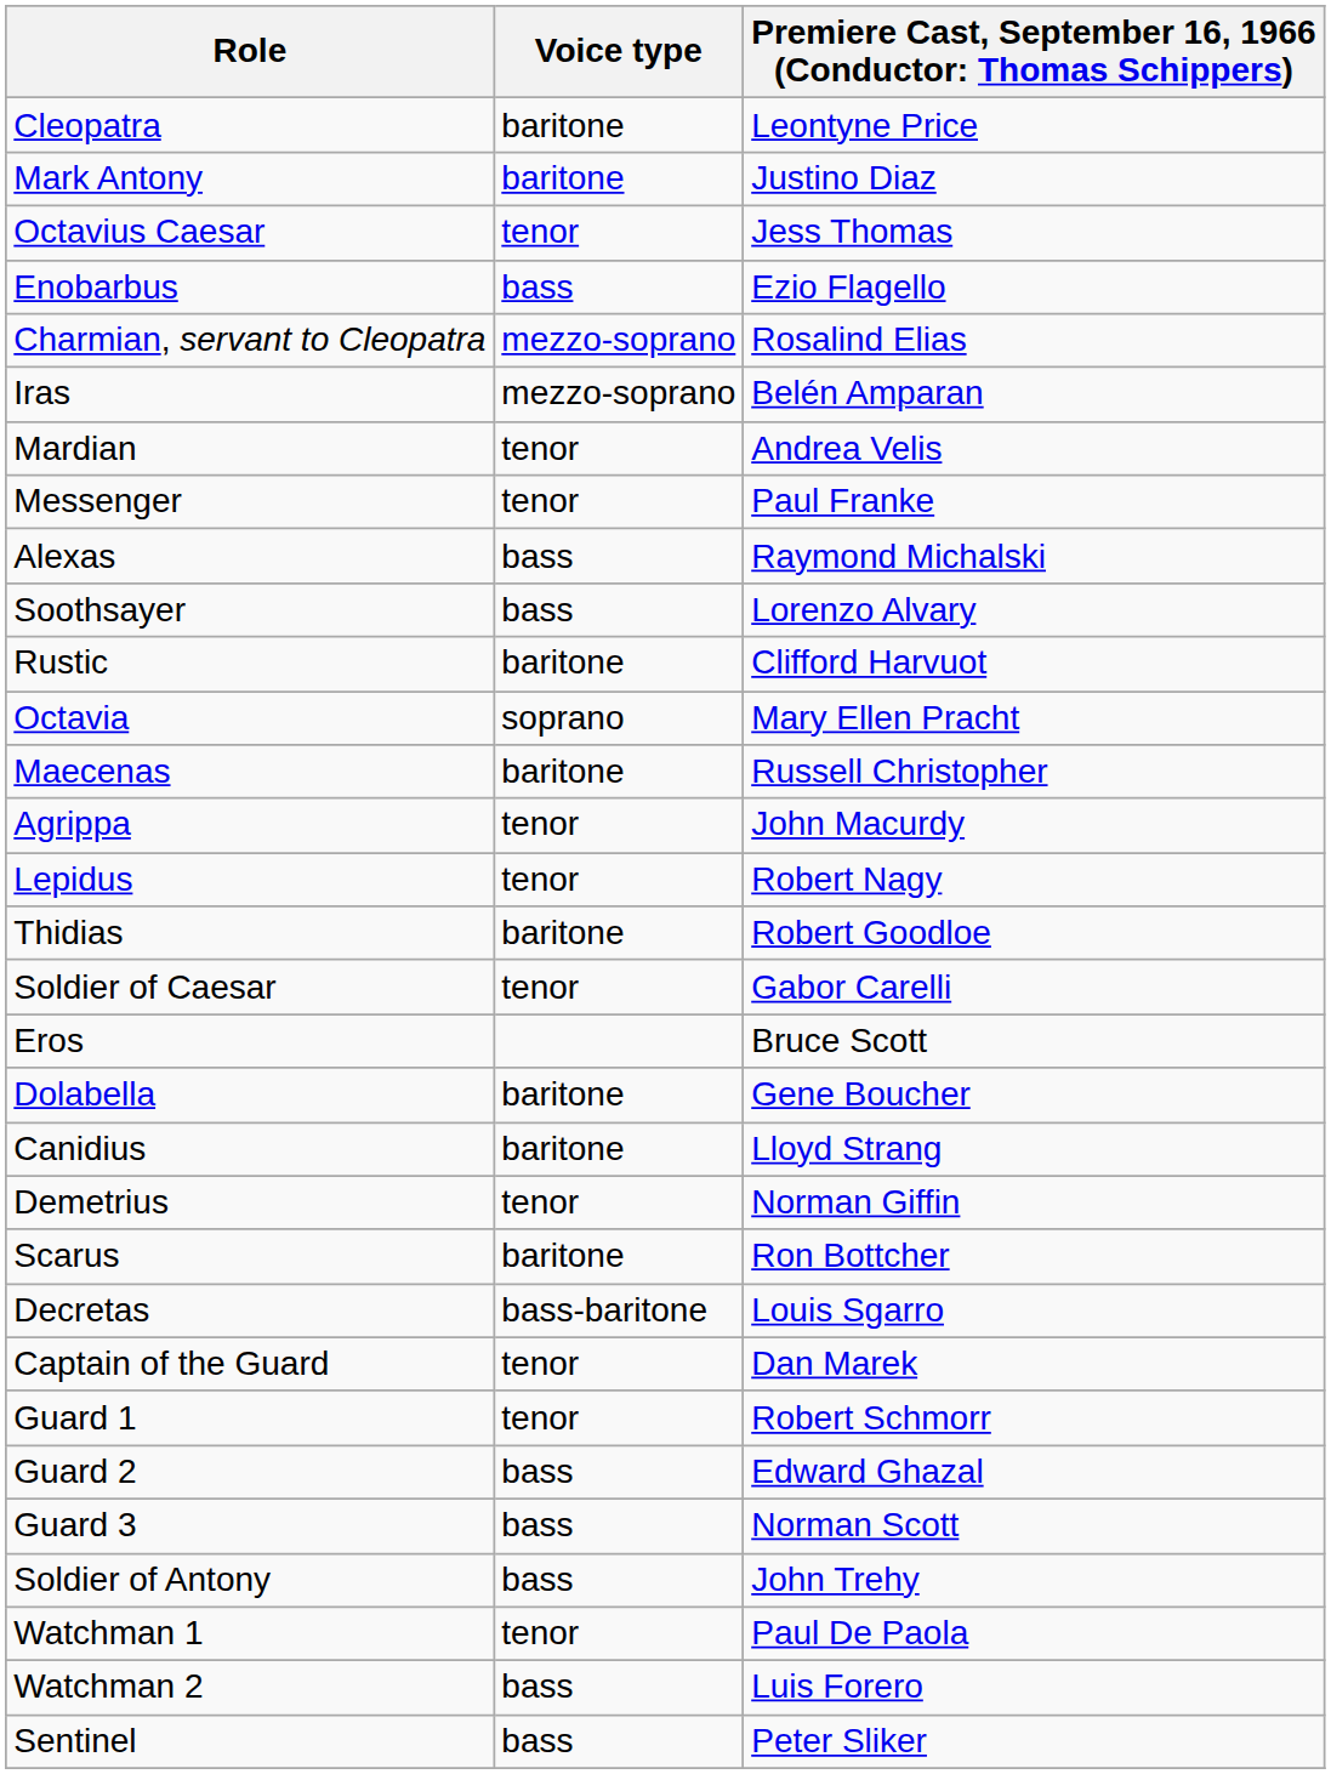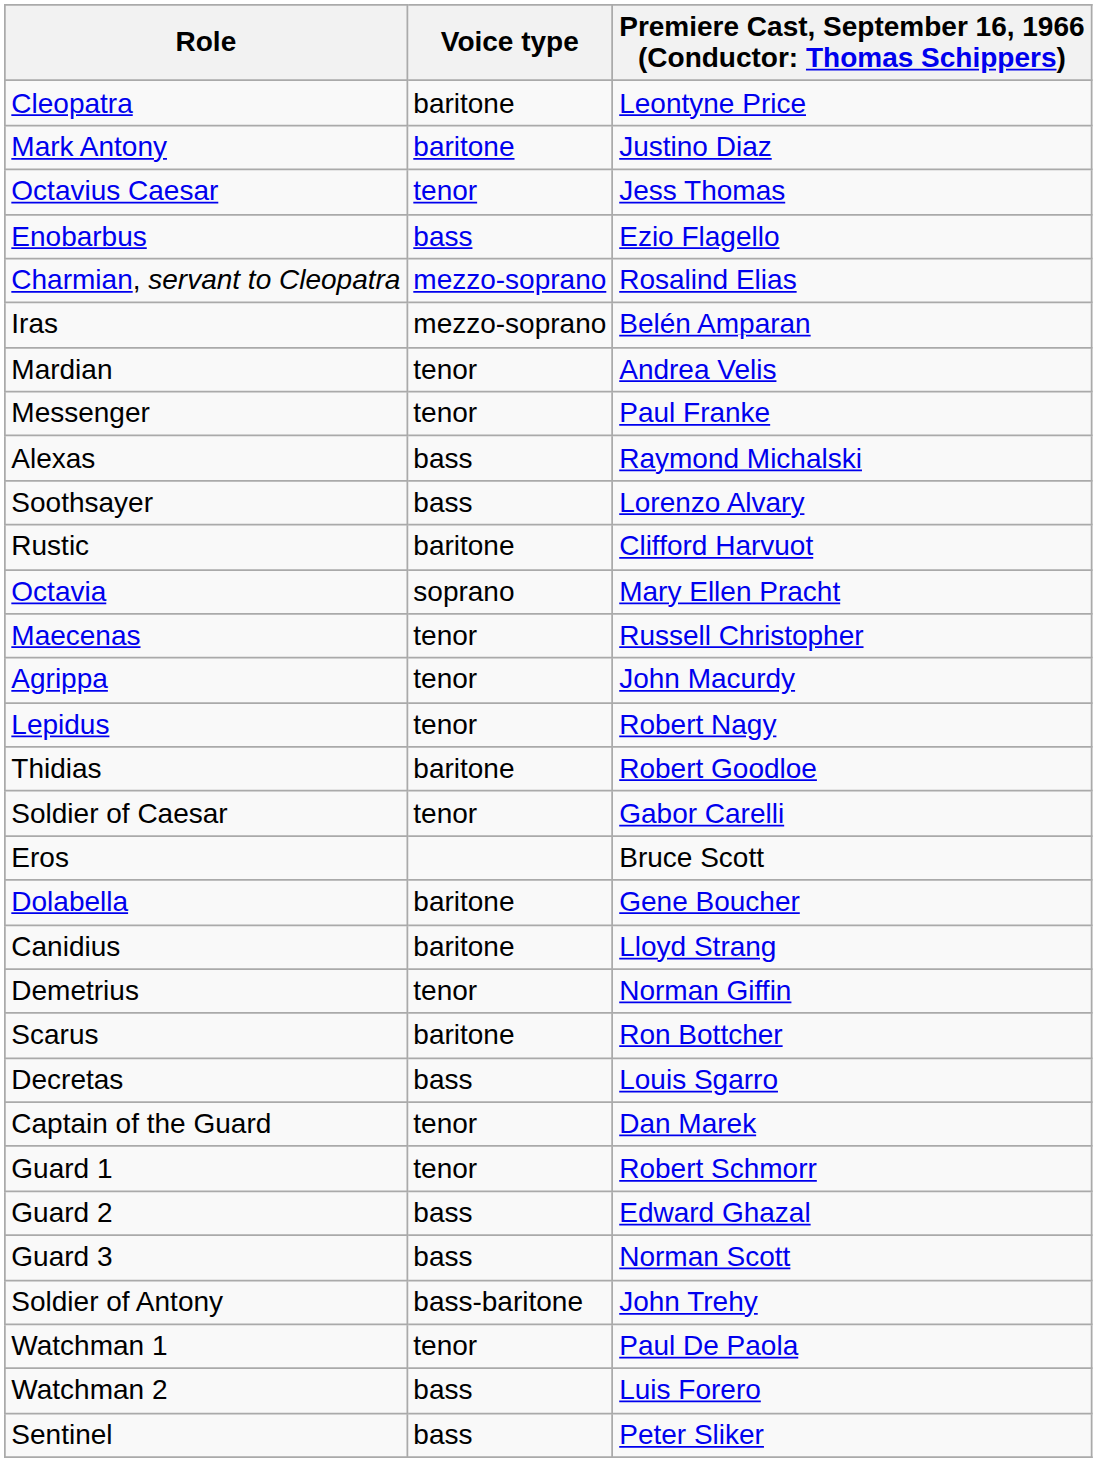 <table class="wikitable">
 <tr>
 <th>Role</th>
 <th>Voice type</th>
 <th>Premiere Cast, September 16, 1966<br>(Conductor: <a href='#'>Thomas Schippers</a>)</th>
 </tr>
 <tr>
 <td><a href='#'>Cleopatra</a></td>
 <td>baritone</td>
 <td><a href='#'>Leontyne Price</a></td>
 </tr>
 <tr>
 <td><a href='#'>Mark Antony</a></td>
 <td><a href='#'>baritone</a></td>
 <td><a href='#'>Justino Diaz</a></td>
 </tr>
 <tr>
 <td><a href='#'>Octavius Caesar</a></td>
 <td><a href='#'>tenor</a></td>
 <td><a href='#'>Jess Thomas</a></td>
 </tr>
 <tr>
 <td><a href='#'>Enobarbus</a></td>
 <td><a href='#'>bass</a></td>
 <td><a href='#'>Ezio Flagello</a></td>
 </tr>
 <tr>
 <td><a href='#'>Charmian</a>, <em>servant to Cleopatra</em></td>
 <td><a href='#'>mezzo-soprano</a></td>
 <td><a href='#'>Rosalind Elias</a></td>
 </tr>
 <tr>
 <td>Iras</td>
 <td>mezzo-soprano</td>
 <td><a href='#'>Belén Amparan</a></td>
 </tr>
 <tr>
 <td>Mardian</td>
 <td>tenor</td>
 <td><a href='#'>Andrea Velis</a></td>
 </tr>
 <tr>
 <td>Messenger</td>
 <td>tenor</td>
 <td><a href='#'>Paul Franke</a></td>
 </tr>
 <tr>
 <td>Alexas</td>
 <td>bass</td>
 <td><a href='#'>Raymond Michalski</a></td>
 </tr>
 <tr>
 <td>Soothsayer</td>
 <td>bass</td>
 <td><a href='#'>Lorenzo Alvary</a></td>
 </tr>
 <tr>
 <td>Rustic</td>
 <td>baritone</td>
 <td><a href='#'>Clifford Harvuot</a></td>
 </tr>
 <tr>
 <td><a href='#'>Octavia</a></td>
 <td>soprano</td>
 <td><a href='#'>Mary Ellen Pracht</a></td>
 </tr>
 <tr>
 <td><a href='#'>Maecenas</a></td>
-<td>baritone</td>
+<td>tenor</td>
 <td><a href='#'>Russell Christopher</a></td>
 </tr>
 <tr>
 <td><a href='#'>Agrippa</a></td>
 <td>tenor</td>
 <td><a href='#'>John Macurdy</a></td>
 </tr>
 <tr>
 <td><a href='#'>Lepidus</a></td>
 <td>tenor</td>
 <td><a href='#'>Robert Nagy</a></td>
 </tr>
 <tr>
 <td>Thidias</td>
 <td>baritone</td>
 <td><a href='#'>Robert Goodloe</a></td>
 </tr>
 <tr>
 <td>Soldier of Caesar</td>
 <td>tenor</td>
 <td><a href='#'>Gabor Carelli</a></td>
 </tr>
 <tr>
 <td>Eros</td>
 <td></td>
 <td>Bruce Scott</td>
 </tr>
 <tr>
 <td><a href='#'>Dolabella</a></td>
 <td>baritone</td>
 <td><a href='#'>Gene Boucher</a></td>
 </tr>
 <tr>
 <td>Canidius</td>
 <td>baritone</td>
 <td><a href='#'>Lloyd Strang</a></td>
 </tr>
 <tr>
 <td>Demetrius</td>
 <td>tenor</td>
 <td><a href='#'>Norman Giffin</a></td>
 </tr>
 <tr>
 <td>Scarus</td>
 <td>baritone</td>
 <td><a href='#'>Ron Bottcher</a></td>
 </tr>
 <tr>
 <td>Decretas</td>
-<td>bass-baritone</td>
+<td>bass</td>
 <td><a href='#'>Louis Sgarro</a></td>
 </tr>
 <tr>
 <td>Captain of the Guard</td>
 <td>tenor</td>
 <td><a href='#'>Dan Marek</a></td>
 </tr>
 <tr>
 <td>Guard 1</td>
 <td>tenor</td>
 <td><a href='#'>Robert Schmorr</a></td>
 </tr>
 <tr>
 <td>Guard 2</td>
 <td>bass</td>
 <td><a href='#'>Edward Ghazal</a></td>
 </tr>
 <tr>
 <td>Guard 3</td>
 <td>bass</td>
 <td><a href='#'>Norman Scott</a></td>
 </tr>
 <tr>
 <td>Soldier of Antony</td>
-<td>bass</td>
+<td>bass-baritone</td>
 <td><a href='#'>John Trehy</a></td>
 </tr>
 <tr>
 <td>Watchman 1</td>
 <td>tenor</td>
 <td><a href='#'>Paul De Paola</a></td>
 </tr>
 <tr>
 <td>Watchman 2</td>
 <td>bass</td>
 <td><a href='#'>Luis Forero</a></td>
 </tr>
 <tr>
 <td>Sentinel</td>
 <td>bass</td>
 <td><a href='#'>Peter Sliker</a></td>
 </tr>
 <tr>
 </tr>
 </table>
